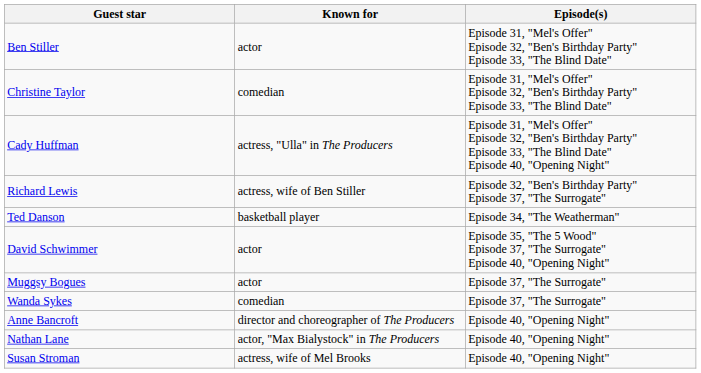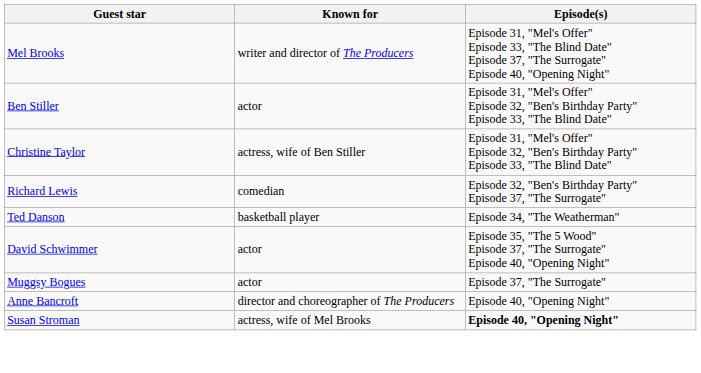 <table class="wikitable">
 <tr>
 <th scope="col" style="width:300px;">Guest star</th>
 <th scope="col" style="width:300px;">Known for</th>
 <th scope="col" style="width:300px;">Episode(s)</th>
+</tr>
+<tr>
+<td><a href='#'>Mel Brooks</a></td>
+<td>writer and director of <em><a href='#'>The Producers</a></em></td>
+<td>Episode 31, "Mel's Offer"<br>Episode 33, "The Blind Date"<br>Episode 37, "The Surrogate"<br>Episode 40, "Opening Night"</td>
 </tr>
 <tr>
 <td><a href='#'>Ben Stiller</a></td>
 <td>actor</td>
 <td>Episode 31, "Mel's Offer"<br>Episode 32, "Ben's Birthday Party"<br>Episode 33, "The Blind Date"</td>
 </tr>
 <tr>
 <td><a href='#'>Christine Taylor</a></td>
-<td>comedian</td>
+<td>actress, wife of Ben Stiller</td>
 <td>Episode 31, "Mel's Offer"<br>Episode 32, "Ben's Birthday Party"<br>Episode 33, "The Blind Date"</td>
 </tr>
 <tr>
-<td><a href='#'>Cady Huffman</a></td>
-<td>actress, "Ulla" in <em>The Producers</em></td>
-<td>Episode 31, "Mel's Offer"<br>Episode 32, "Ben's Birthday Party"<br>Episode 33, "The Blind Date"<br>Episode 40, "Opening Night"</td>
-</tr>
-<tr>
 <td><a href='#'>Richard Lewis</a></td>
-<td>actress, wife of Ben Stiller</td>
+<td>comedian</td>
 <td>Episode 32, "Ben's Birthday Party"<br>Episode 37, "The Surrogate"</td>
 </tr>
 <tr>
 <td><a href='#'>Ted Danson</a></td>
 <td>basketball player</td>
 <td>Episode 34, "The Weatherman"</td>
 </tr>
 <tr>
 <td><a href='#'>David Schwimmer</a></td>
 <td>actor</td>
 <td>Episode 35, "The 5 Wood"<br>Episode 37, "The Surrogate"<br>Episode 40, "Opening Night"</td>
 </tr>
 <tr>
 <td><a href='#'>Muggsy Bogues</a></td>
 <td>actor</td>
 <td>Episode 37, "The Surrogate"</td>
 </tr>
 <tr>
-<td><a href='#'>Wanda Sykes</a></td>
-<td>comedian</td>
-<td>Episode 37, "The Surrogate"</td>
-</tr>
-<tr>
 <td><a href='#'>Anne Bancroft</a></td>
 <td>director and choreographer of <em>The Producers</em></td>
 <td>Episode 40, "Opening Night"</td>
 </tr>
 <tr>
-<td><a href='#'>Nathan Lane</a></td>
-<td>actor, "Max Bialystock" in <em>The Producers</em></td>
-<td>Episode 40, "Opening Night"</td>
-</tr>
-<tr>
 <td><a href='#'>Susan Stroman</a></td>
 <td>actress, wife of Mel Brooks</td>
-<td>Episode 40, "Opening Night"</td>
+<td><strong>Episode 40, "Opening Night"</strong></td>
 </tr>
 </table>
